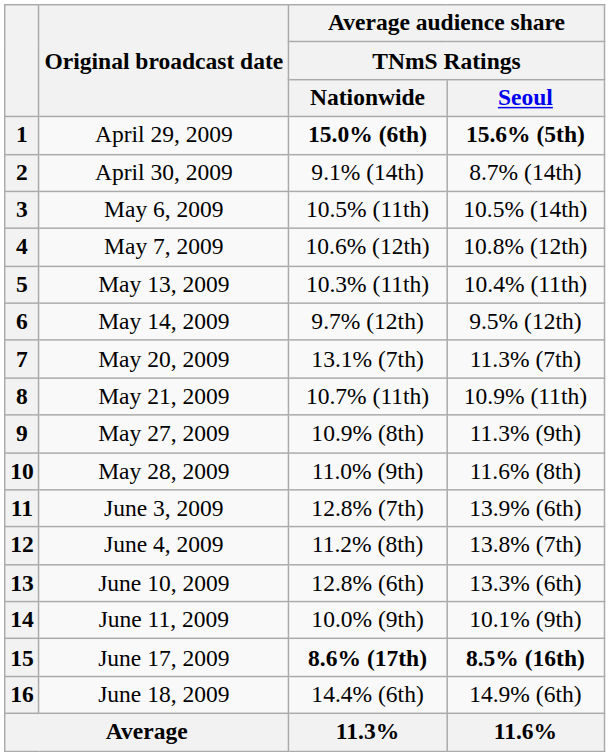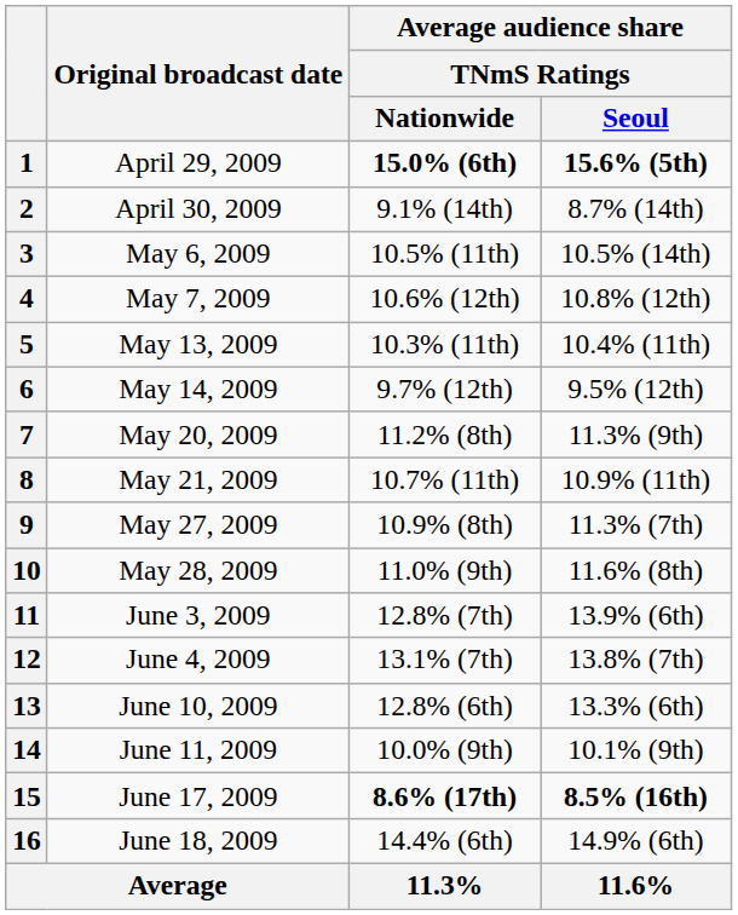 <table class=wikitable style="text-align:center">
 <tr>
 <th rowspan="3"></th>
 <th rowspan="3">Original broadcast date</th>
 <th colspan="2">Average audience share</th>
 </tr>
 <tr>
 <th colspan="2">TNmS Ratings</th>
 </tr>
 <tr>
 <th width=100>Nationwide</th>
 <th width=100><a href='#'>Seoul</a></th>
 </tr>
 <tr>
 <th>1</th>
 <td>April 29, 2009</td>
 <td><span><strong>15.0% (6th)</strong></span></td>
 <td><span><strong>15.6% (5th)</strong></span></td>
 </tr>
 <tr>
 <th>2</th>
 <td>April 30, 2009</td>
 <td>9.1% (14th)</td>
 <td>8.7% (14th)</td>
 </tr>
 <tr>
 <th>3</th>
 <td>May 6, 2009</td>
 <td>10.5% (11th)</td>
 <td>10.5% (14th)</td>
 </tr>
 <tr>
 <th>4</th>
 <td>May 7, 2009</td>
 <td>10.6% (12th)</td>
 <td>10.8% (12th)</td>
 </tr>
 <tr>
 <th>5</th>
 <td>May 13, 2009</td>
 <td>10.3% (11th)</td>
 <td>10.4% (11th)</td>
 </tr>
 <tr>
 <th>6</th>
 <td>May 14, 2009</td>
 <td>9.7% (12th)</td>
 <td>9.5% (12th)</td>
 </tr>
 <tr>
 <th>7</th>
 <td>May 20, 2009</td>
-<td>13.1% (7th)</td>
-<td>11.3% (7th)</td>
+<td>11.2% (8th)</td>
+<td>11.3% (9th)</td>
 </tr>
 <tr>
 <th>8</th>
 <td>May 21, 2009</td>
 <td>10.7% (11th)</td>
 <td>10.9% (11th)</td>
 </tr>
 <tr>
 <th>9</th>
 <td>May 27, 2009</td>
 <td>10.9% (8th)</td>
-<td>11.3% (9th)</td>
+<td>11.3% (7th)</td>
 </tr>
 <tr>
 <th>10</th>
 <td>May 28, 2009</td>
 <td>11.0% (9th)</td>
 <td>11.6% (8th)</td>
 </tr>
 <tr>
 <th>11</th>
 <td>June 3, 2009</td>
 <td>12.8% (7th)</td>
 <td>13.9% (6th)</td>
 </tr>
 <tr>
 <th>12</th>
 <td>June 4, 2009</td>
-<td>11.2% (8th)</td>
+<td>13.1% (7th)</td>
 <td>13.8% (7th)</td>
 </tr>
 <tr>
 <th>13</th>
 <td>June 10, 2009</td>
 <td>12.8% (6th)</td>
 <td>13.3% (6th)</td>
 </tr>
 <tr>
 <th>14</th>
 <td>June 11, 2009</td>
 <td>10.0% (9th)</td>
 <td>10.1% (9th)</td>
 </tr>
 <tr>
 <th>15</th>
 <td>June 17, 2009</td>
 <td><span><strong>8.6% (17th)</strong></span></td>
 <td><span><strong>8.5% (16th)</strong></span></td>
 </tr>
 <tr>
 <th>16</th>
 <td>June 18, 2009</td>
 <td>14.4% (6th)</td>
 <td>14.9% (6th)</td>
 </tr>
 <tr>
 <th colspan="2">Average</th>
 <th><span> <strong>11.3%</strong></span></th>
 <th><span> <strong>11.6%</strong></span></th>
 </tr>
 </table>
